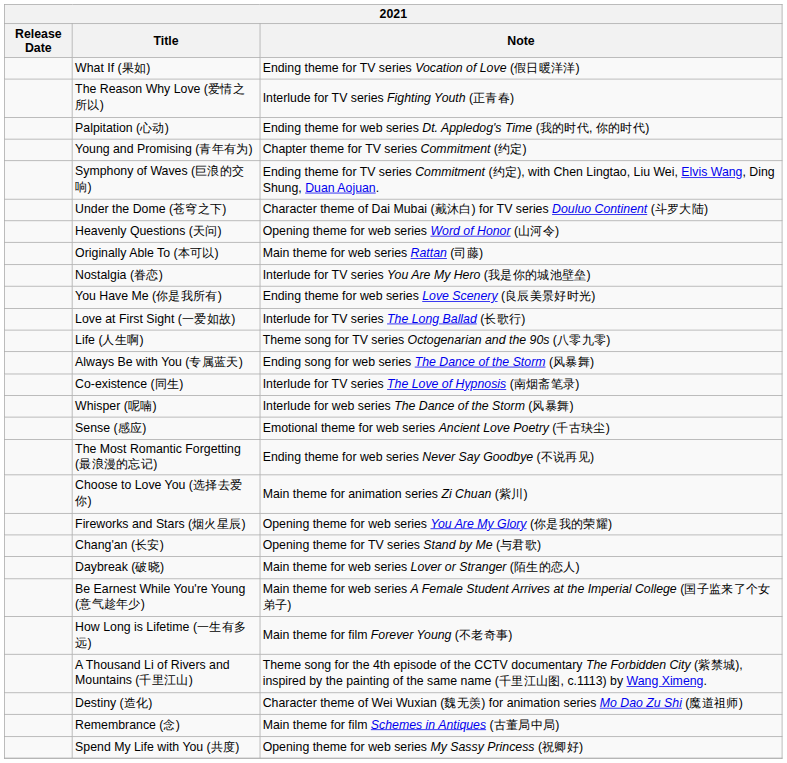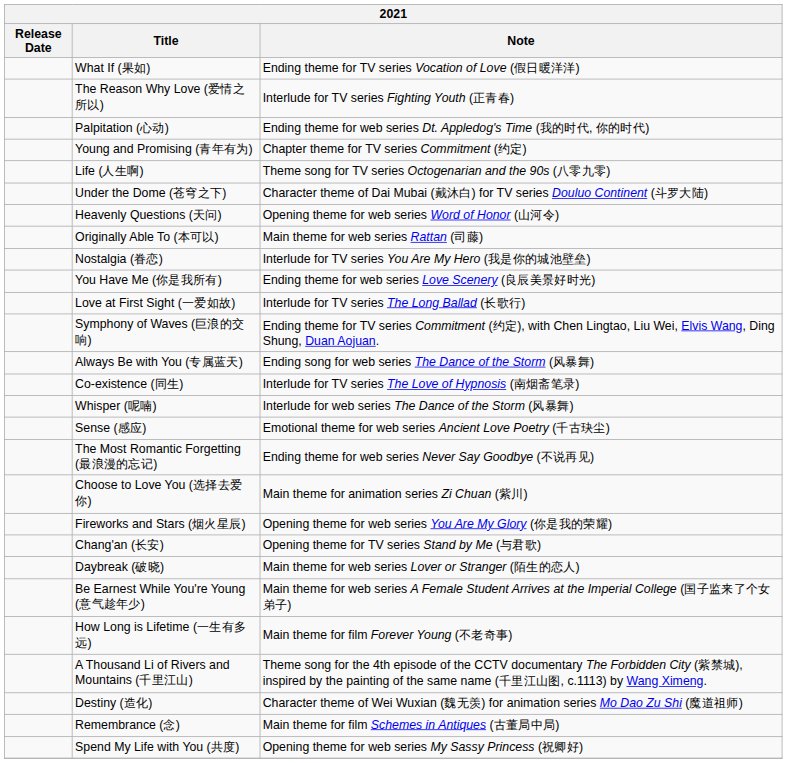 <table class="wikitable collapsible collapsed" style="width:80%">
 <tr>
 <th colspan="3">2021</th>
 </tr>
 <tr>
 <th>Release Date</th>
 <th>Title</th>
 <th>Note</th>
 </tr>
 <tr>
 <td></td>
 <td>What If (果如)</td>
 <td>Ending theme for TV series <em>Vocation of Love</em> (假日暖洋洋)</td>
 </tr>
 <tr>
 <td></td>
 <td>The Reason Why Love (爱情之所以)</td>
 <td>Interlude for TV series <em>Fighting Youth</em> (正青春)</td>
 </tr>
 <tr>
 <td></td>
 <td>Palpitation (心动)</td>
 <td>Ending theme for web series <em>Dt. Appledog's Time</em> (我的时代, 你的时代)</td>
 </tr>
 <tr>
 <td></td>
 <td>Young and Promising (青年有为)</td>
 <td>Chapter theme for TV series <em>Commitment</em> (约定)</td>
 </tr>
 <tr>
 <td></td>
-<td>Symphony of Waves (巨浪的交响)</td>
-<td>Ending theme for TV series <em>Commitment</em> (约定), with Chen Lingtao, Liu Wei, <a href='#'>Elvis Wang</a>, Ding Shung, <a href='#'>Duan Aojuan</a>.</td>
+<td>Life (人生啊)</td>
+<td>Theme song for TV series <em>Octogenarian and the 90s</em> (八零九零)</td>
 </tr>
 <tr>
 <td></td>
 <td>Under the Dome (苍穹之下)</td>
 <td>Character theme of Dai Mubai (戴沐白) for TV series <em><a href='#'>Douluo Continent</a></em> (斗罗大陆)</td>
 </tr>
 <tr>
 <td></td>
 <td>Heavenly Questions (天问)</td>
 <td>Opening theme for web series <em><a href='#'>Word of Honor</a></em> (山河令)</td>
 </tr>
 <tr>
 <td></td>
 <td>Originally Able To (本可以)</td>
 <td>Main theme for web series <em><a href='#'>Rattan</a></em> (司藤)</td>
 </tr>
 <tr>
 <td></td>
 <td>Nostalgia (眷恋)</td>
 <td>Interlude for TV series <em>You Are My Hero</em> (我是你的城池壁垒)</td>
 </tr>
 <tr>
 <td></td>
 <td>You Have Me (你是我所有)</td>
 <td>Ending theme for web series <em><a href='#'>Love Scenery</a></em> (良辰美景好时光)</td>
 </tr>
 <tr>
 <td></td>
 <td>Love at First Sight (一爱如故)</td>
 <td>Interlude for TV series <em><a href='#'>The Long Ballad</a></em> (长歌行)</td>
 </tr>
 <tr>
 <td></td>
-<td>Life (人生啊)</td>
-<td>Theme song for TV series <em>Octogenarian and the 90s</em> (八零九零)</td>
+<td>Symphony of Waves (巨浪的交响)</td>
+<td>Ending theme for TV series <em>Commitment</em> (约定), with Chen Lingtao, Liu Wei, <a href='#'>Elvis Wang</a>, Ding Shung, <a href='#'>Duan Aojuan</a>.</td>
 </tr>
 <tr>
 <td></td>
 <td>Always Be with You (专属蓝天)</td>
 <td>Ending song for web series <em><a href='#'>The Dance of the Storm</a></em> (风暴舞)</td>
 </tr>
 <tr>
 <td></td>
 <td>Co-existence (同生)</td>
 <td>Interlude for TV series <em><a href='#'>The Love of Hypnosis</a></em> (南烟斋笔录)</td>
 </tr>
 <tr>
 <td></td>
 <td>Whisper (呢喃)</td>
 <td>Interlude for web series <em>The Dance of the Storm</em> (风暴舞)</td>
 </tr>
 <tr>
 <td></td>
 <td>Sense (感应)</td>
 <td>Emotional theme for web series <em>Ancient Love Poetry</em> (千古玦尘)</td>
 </tr>
 <tr>
 <td></td>
 <td>The Most Romantic Forgetting (最浪漫的忘记)</td>
 <td>Ending theme for web series <em>Never Say Goodbye</em> (不说再见)</td>
 </tr>
 <tr>
 <td></td>
 <td>Choose to Love You (选择去爱你)</td>
 <td>Main theme for animation series <em>Zi Chuan</em> (紫川)</td>
 </tr>
 <tr>
 <td></td>
 <td>Fireworks and Stars (烟火星辰)</td>
 <td>Opening theme for web series <em><a href='#'>You Are My Glory</a></em> (你是我的荣耀)</td>
 </tr>
 <tr>
 <td></td>
 <td>Chang'an (长安)</td>
 <td>Opening theme for TV series <em>Stand by Me</em> (与君歌)</td>
 </tr>
 <tr>
 <td></td>
 <td>Daybreak (破晓)</td>
 <td>Main theme for web series <em>Lover or Stranger</em> (陌生的恋人)</td>
 </tr>
 <tr>
 <td></td>
 <td>Be Earnest While You're Young (意气趁年少)</td>
 <td>Main theme for web series <em>A Female Student Arrives at the Imperial College</em> (国子监来了个女弟子)</td>
 </tr>
 <tr>
 <td></td>
 <td>How Long is Lifetime (一生有多远)</td>
 <td>Main theme for film <em>Forever Young</em> (不老奇事)</td>
 </tr>
 <tr>
 <td></td>
 <td>A Thousand Li of Rivers and Mountains (千里江山)</td>
 <td>Theme song for the 4th episode of the CCTV documentary <em>The Forbidden City</em> (紫禁城), inspired by the painting of the same name (千里江山图, c.1113) by <a href='#'>Wang Ximeng</a>.</td>
 </tr>
 <tr>
 <td></td>
 <td>Destiny (造化)</td>
 <td>Character theme of Wei Wuxian (魏无羡) for animation series <em><a href='#'>Mo Dao Zu Shi</a></em> (魔道祖师)</td>
 </tr>
 <tr>
 <td></td>
 <td>Remembrance (念)</td>
 <td>Main theme for film <em><a href='#'>Schemes in Antiques</a></em> (古董局中局)</td>
 </tr>
 <tr>
 <td></td>
 <td>Spend My Life with You (共度)</td>
 <td>Opening theme for web series <em>My Sassy Princess</em> (祝卿好)</td>
 </tr>
 <tr>
 </tr>
 </table>
